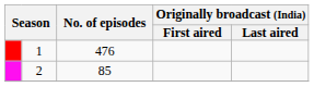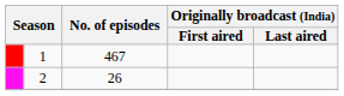 <table class="wikitable" style="text-align:center">
 <tr>
 <th style="padding: 0 8px"  colspan="2" rowspan="2">Season</th>
 <th style="padding: 0 8px" rowspan="2">No. of episodes</th>
 <th colspan="2">Originally broadcast <small>(India)</small></th>
 </tr>
 <tr>
 <th style="padding: 0 8px">First aired</th>
 <th style="padding: 0 8px">Last aired</th>
 </tr>
 <tr>
 <td style="background:#FF0000"></td>
 <td align="center">1</td>
-<td align="center">476</td>
+<td align="center">467</td>
 <td align="center"></td>
 <td align="center"></td>
 </tr>
 <tr>
 <td style="background:#FF0FF0"></td>
 <td align="center">2</td>
-<td align="center">85</td>
+<td align="center">26</td>
 <td align="center"></td>
 <td align="center"></td>
 </tr>
 <tr>
 </tr>
 </table>
